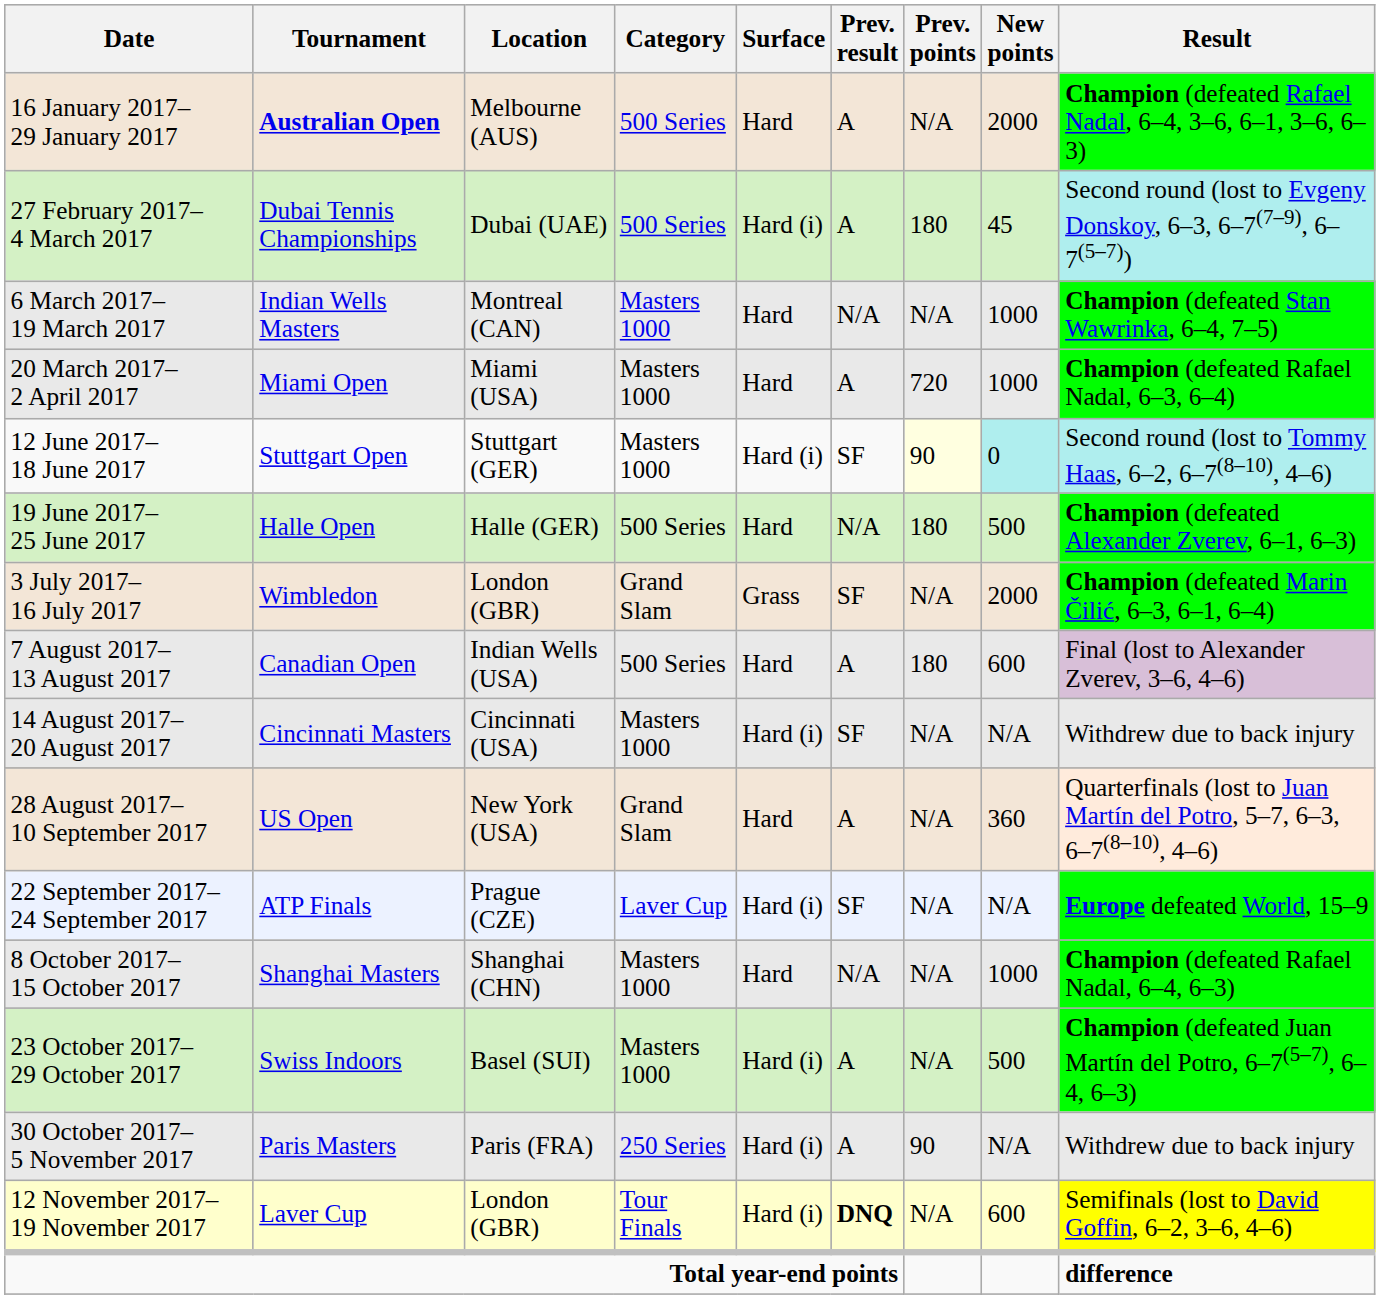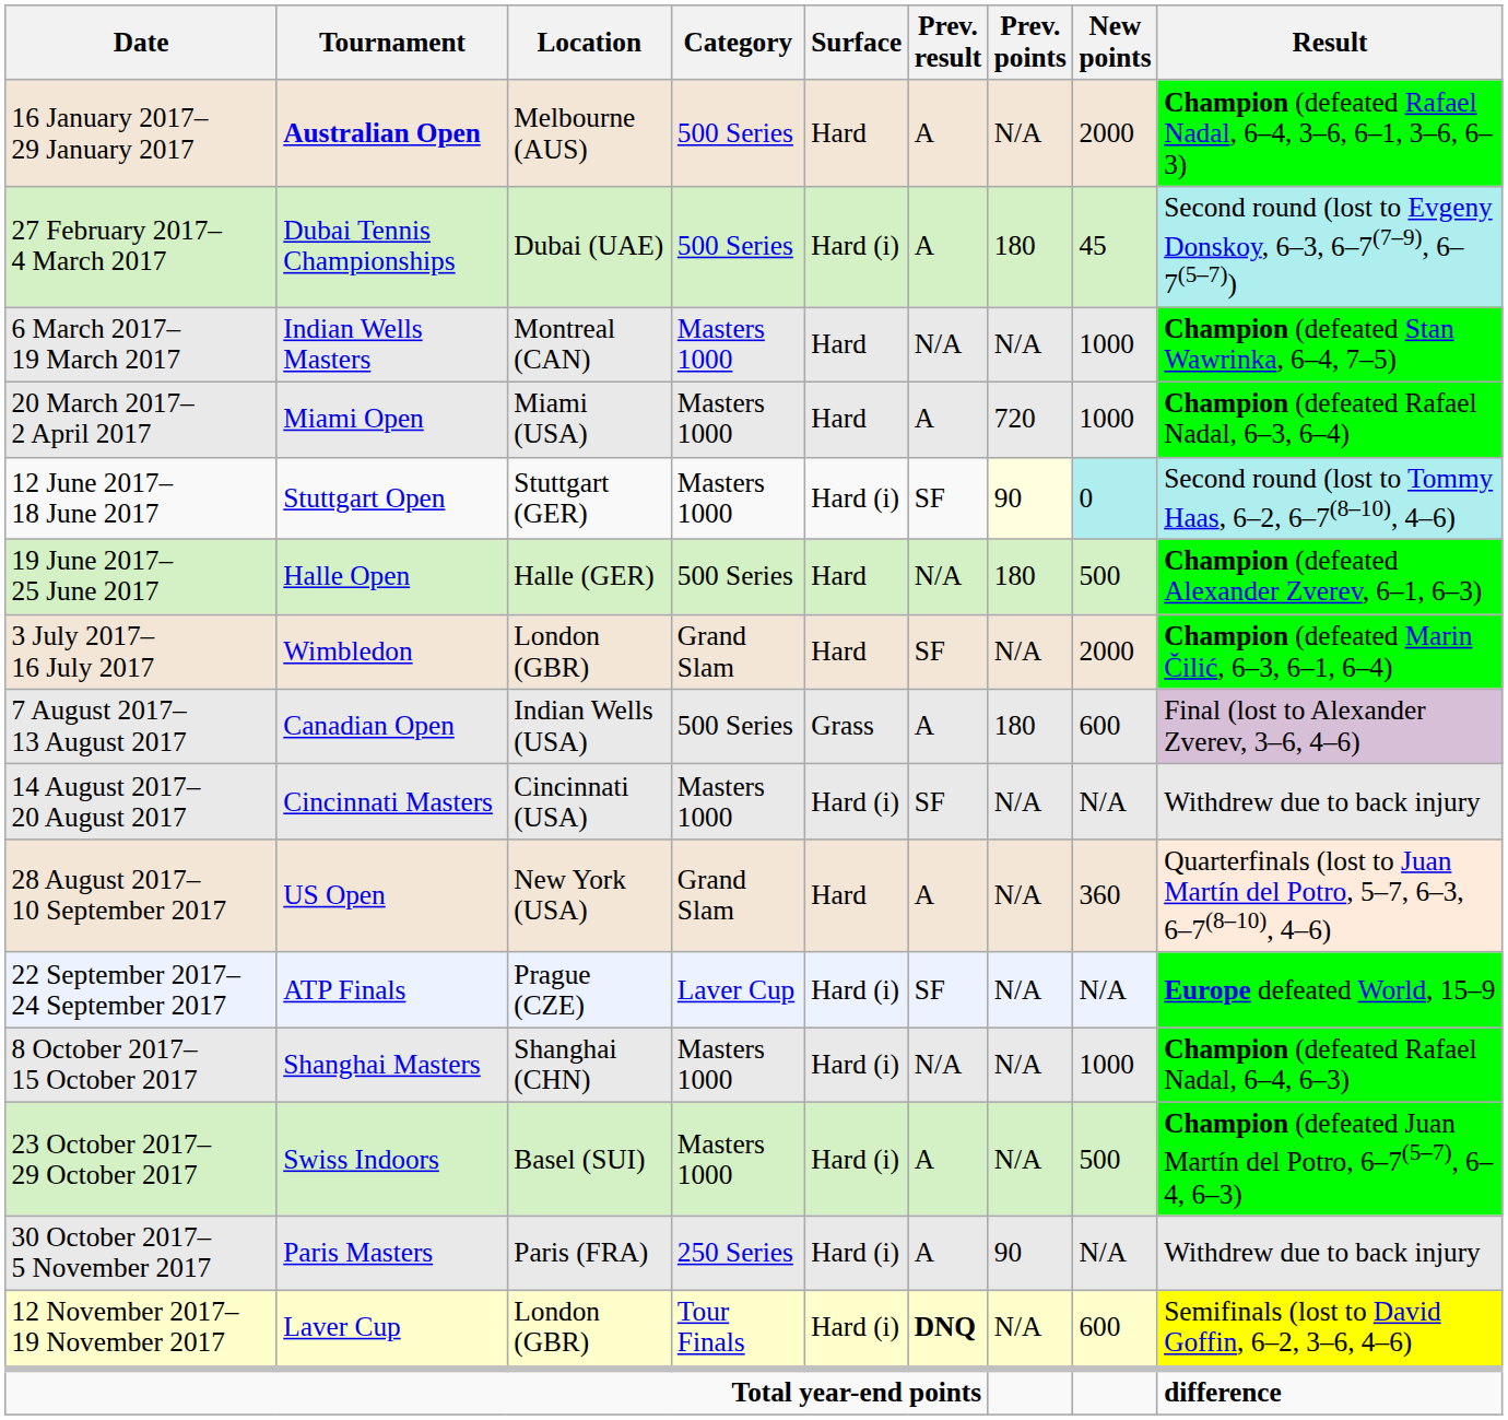 <table class="wikitable" style="text-align:left">
 <tr>
 <th style="width:150px">Date</th>
 <th>Tournament</th>
 <th>Location</th>
 <th>Category</th>
 <th>Surface</th>
 <th>Prev.<br>result</th>
 <th>Prev.<br>points</th>
 <th>New<br>points</th>
 <th>Result</th>
 </tr>
 <tr style="background:#F3E6D7;">
 <td>16 January 2017–<br>29 January 2017</td>
 <td><strong><a href='#'>Australian Open</a></strong></td>
 <td>Melbourne (AUS)</td>
 <td><a href='#'>500 Series</a></td>
 <td>Hard</td>
 <td>A</td>
 <td>N/A</td>
 <td>2000</td>
 <td style="background:lime;"><strong>Champion</strong> (defeated <a href='#'>Rafael Nadal</a>, 6–4, 3–6, 6–1, 3–6, 6–3)</td>
 </tr>
 <tr style="background:#D4F1C5;">
 <td>27 February 2017–<br> 4 March 2017</td>
 <td><a href='#'>Dubai Tennis Championships</a></td>
 <td>Dubai (UAE)</td>
 <td><a href='#'>500 Series</a></td>
 <td>Hard (i)</td>
 <td>A</td>
 <td>180</td>
 <td>45</td>
 <td style="background:#afeeee;">Second round (lost to <a href='#'>Evgeny Donskoy</a>, 6–3, 6–7<sup>(7–9)</sup>, 6–7<sup>(5–7)</sup>)</td>
 </tr>
 <tr style="background:#E9E9E9;">
 <td>6 March 2017–<br>19 March 2017</td>
 <td><a href='#'>Indian Wells Masters</a></td>
 <td>Montreal (CAN)</td>
 <td><a href='#'>Masters 1000</a></td>
 <td>Hard</td>
 <td>N/A</td>
 <td>N/A</td>
 <td>1000</td>
 <td style="background:lime;"><strong>Champion</strong> (defeated <a href='#'>Stan Wawrinka</a>, 6–4, 7–5)</td>
 </tr>
 <tr style="background:#E9E9E9;">
 <td>20 March 2017–<br>2 April 2017</td>
 <td><a href='#'>Miami Open</a></td>
 <td>Miami (USA)</td>
 <td>Masters 1000</td>
 <td>Hard</td>
 <td>A</td>
 <td>720</td>
 <td>1000</td>
 <td style="background:lime;"><strong>Champion</strong> (defeated Rafael Nadal, 6–3, 6–4)</td>
 </tr>
 <tr>
 <td>12 June 2017–<br>18 June 2017</td>
 <td><a href='#'>Stuttgart Open</a></td>
 <td>Stuttgart (GER)</td>
 <td>Masters 1000</td>
 <td>Hard (i)</td>
 <td>SF</td>
 <td style="background: lightyellow;">90</td>
 <td style="background: paleturquoise;">0</td>
 <td style="background:#afeeee;">Second round (lost to <a href='#'>Tommy Haas</a>, 6–2, 6–7<sup>(8–10)</sup>, 4–6)</td>
 </tr>
 <tr style="background:#D4F1C5;">
 <td>19 June 2017–<br>25 June 2017</td>
 <td><a href='#'>Halle Open</a></td>
 <td>Halle (GER)</td>
 <td>500 Series</td>
 <td>Hard</td>
 <td>N/A</td>
 <td>180</td>
 <td>500</td>
 <td style="background:lime;"><strong>Champion</strong> (defeated <a href='#'>Alexander Zverev</a>, 6–1, 6–3)</td>
 </tr>
 <tr style="background:#F3E6D7;">
 <td>3 July 2017–<br>16 July 2017</td>
 <td><a href='#'>Wimbledon</a></td>
 <td>London (GBR)</td>
 <td>Grand Slam</td>
-<td>Grass</td>
+<td>Hard</td>
 <td>SF</td>
 <td>N/A</td>
 <td>2000</td>
 <td style="background:lime;"><strong>Champion</strong> (defeated <a href='#'>Marin Čilić</a>, 6–3, 6–1, 6–4)</td>
 </tr>
 <tr style="background:#E9E9E9;">
 <td>7 August 2017–<br>13 August 2017</td>
 <td><a href='#'>Canadian Open</a></td>
 <td>Indian Wells (USA)</td>
 <td>500 Series</td>
-<td>Hard</td>
+<td>Grass</td>
 <td>A</td>
 <td>180</td>
 <td>600</td>
 <td style="background:thistle;">Final (lost to Alexander Zverev, 3–6, 4–6)</td>
 </tr>
 <tr style="background:#E9E9E9;">
 <td>14 August 2017–<br>20 August 2017</td>
 <td><a href='#'>Cincinnati Masters</a></td>
 <td>Cincinnati (USA)</td>
 <td>Masters 1000</td>
 <td>Hard (i)</td>
 <td>SF</td>
 <td>N/A</td>
 <td>N/A</td>
 <td>Withdrew due to back injury</td>
 </tr>
 <tr style="background:#F3E6D7;">
 <td>28 August 2017–<br>10 September 2017</td>
 <td><a href='#'>US Open</a></td>
 <td>New York (USA)</td>
 <td>Grand Slam</td>
 <td>Hard</td>
 <td>A</td>
 <td>N/A</td>
 <td>360</td>
 <td style="background:#ffebdc;">Quarterfinals (lost to <a href='#'>Juan Martín del Potro</a>, 5–7, 6–3, 6–7<sup>(8–10)</sup>, 4–6)</td>
 </tr>
 <tr style="background:#ECF2FF;">
 <td>22 September 2017–<br>24 September 2017</td>
 <td><a href='#'>ATP Finals</a></td>
 <td>Prague (CZE)</td>
 <td><a href='#'>Laver Cup</a></td>
 <td>Hard (i)</td>
 <td>SF</td>
 <td>N/A</td>
 <td>N/A</td>
 <td style="background:lime;"><strong> <a href='#'>Europe</a></strong> defeated  <a href='#'>World</a>, 15–9</td>
 </tr>
 <tr style="background:#E9E9E9;">
 <td>8 October 2017–<br>15 October 2017</td>
 <td><a href='#'>Shanghai Masters</a></td>
 <td>Shanghai (CHN)</td>
 <td>Masters 1000</td>
-<td>Hard</td>
+<td>Hard (i)</td>
 <td>N/A</td>
 <td>N/A</td>
 <td>1000</td>
 <td style="background:lime;"><strong>Champion</strong> (defeated Rafael Nadal, 6–4, 6–3)</td>
 </tr>
 <tr style="background:#D4F1C5;">
 <td>23 October 2017–<br>29 October 2017</td>
 <td><a href='#'>Swiss Indoors</a></td>
 <td>Basel (SUI)</td>
 <td>Masters 1000</td>
 <td>Hard (i)</td>
 <td>A</td>
 <td>N/A</td>
 <td>500</td>
 <td style="background:lime;"><strong>Champion</strong> (defeated Juan Martín del Potro, 6–7<sup>(5–7)</sup>, 6–4, 6–3)</td>
 </tr>
 <tr style="background:#E9E9E9;">
 <td>30 October 2017–<br>5 November 2017</td>
 <td><a href='#'>Paris Masters</a></td>
 <td>Paris (FRA)</td>
 <td><a href='#'>250 Series</a></td>
 <td>Hard (i)</td>
 <td>A</td>
 <td>90</td>
 <td>N/A</td>
 <td>Withdrew due to back injury</td>
 </tr>
 <tr style="background:#FFFFCC;">
 <td>12 November 2017–<br>19 November 2017</td>
 <td><a href='#'>Laver Cup</a></td>
 <td>London (GBR)</td>
 <td><a href='#'>Tour Finals</a></td>
 <td>Hard (i)</td>
 <td><strong>DNQ</strong></td>
 <td>N/A</td>
 <td>600</td>
 <td style="background:yellow;">Semifinals (lost to <a href='#'>David Goffin</a>, 6–2, 3–6, 4–6)</td>
 </tr>
 <tr style="border-top:4px solid silver;">
 <td colspan=6 align=right><strong>Total year-end points</strong></td>
 <td></td>
 <td></td>
 <td>  <strong>difference</strong></td>
 </tr>
 </table>
